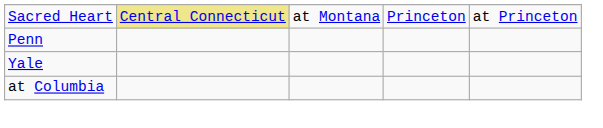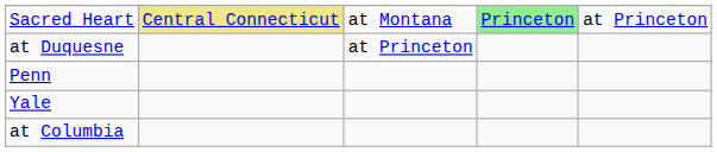 <table class="wikitable">
 <tr>
 </tr>
 <tr>
 <td><a href='#'>Sacred Heart</a></td>
 <td style="background: khaki;"><a href='#'>Central Connecticut</a></td>
 <td>at <a href='#'>Montana</a></td>
-<td><a href='#'>Princeton</a></td>
+<td style="background: lightgreen;"><a href='#'>Princeton</a></td>
 <td>at <a href='#'>Princeton</a></td>
+</tr>
+<tr>
+<td>at <a href='#'>Duquesne</a></td>
+<td></td>
+<td>at <a href='#'>Princeton</a></td>
+<td></td>
+<td></td>
 </tr>
 <tr>
 <td><a href='#'>Penn</a></td>
 <td></td>
 <td></td>
 <td></td>
 <td></td>
 </tr>
 <tr>
 <td><a href='#'>Yale</a></td>
 <td></td>
 <td></td>
 <td></td>
 <td></td>
 </tr>
 <tr>
 <td>at <a href='#'>Columbia</a></td>
 <td></td>
 <td></td>
 <td></td>
 <td></td>
 </tr>
 </table>
